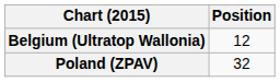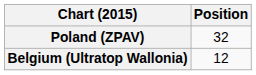 <table class="wikitable sortable plainrowheaders" style="text-align:center">
 <tr>
 <th scope="col">Chart (2015)</th>
 <th scope="col">Position</th>
 </tr>
 <tr>
+<th scope="row">Poland (ZPAV)</th>
+<td>32</td>
+</tr>
+<tr>
 <th scope="row">Belgium (Ultratop Wallonia)</th>
 <td>12</td>
 </tr>
-<tr>
-<th scope="row">Poland (ZPAV)</th>
-<td>32</td>
-</tr>
 </table>
